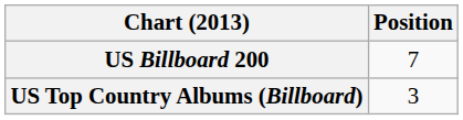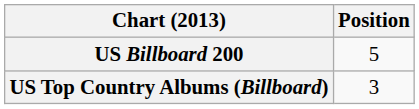 <table class="wikitable sortable plainrowheaders" style="text-align:center">
 <tr>
 <th scope="col">Chart (2013)</th>
 <th scope="col">Position</th>
 </tr>
 <tr>
 <th scope="row">US <em>Billboard</em> 200</th>
-<td>7</td>
+<td>5</td>
 </tr>
 <tr>
 <th scope="row">US Top Country Albums (<em>Billboard</em>)</th>
 <td style="text-align:center;">3</td>
 </tr>
 </table>
